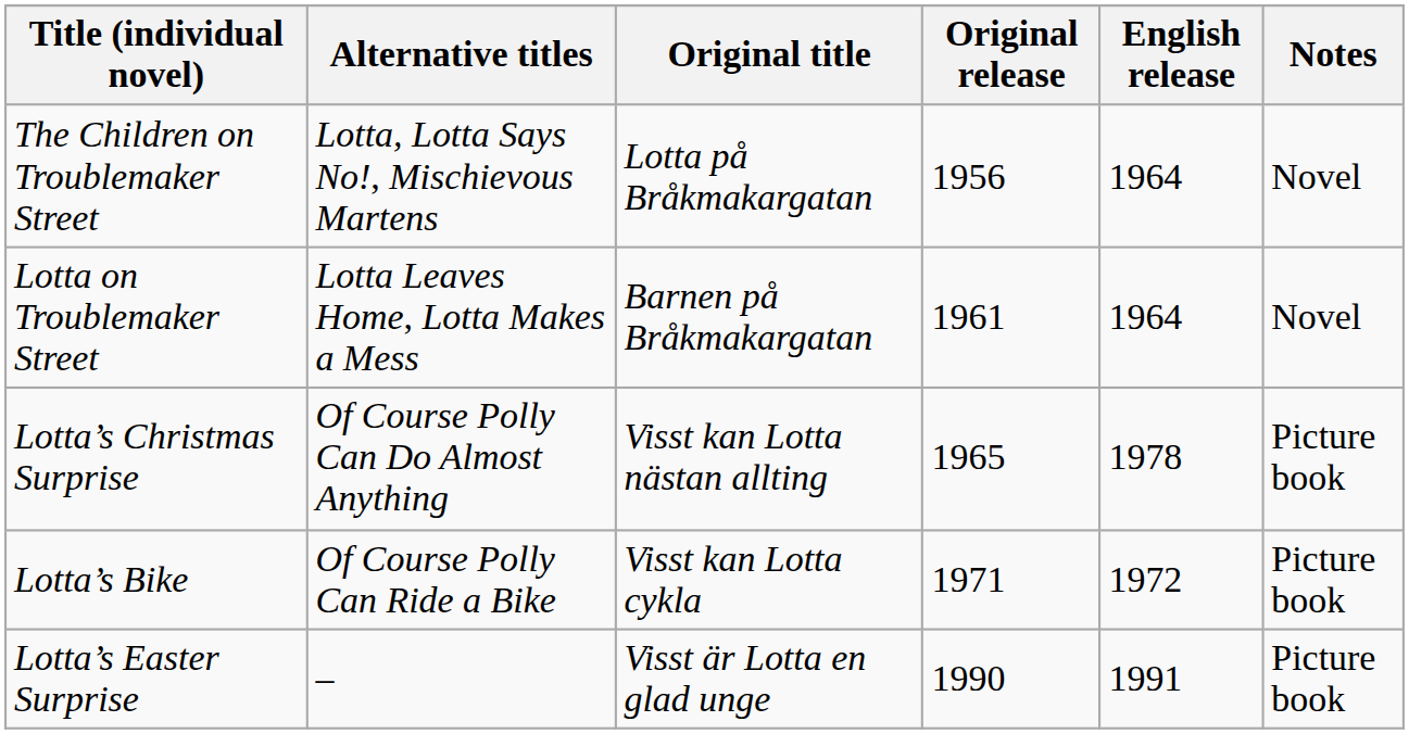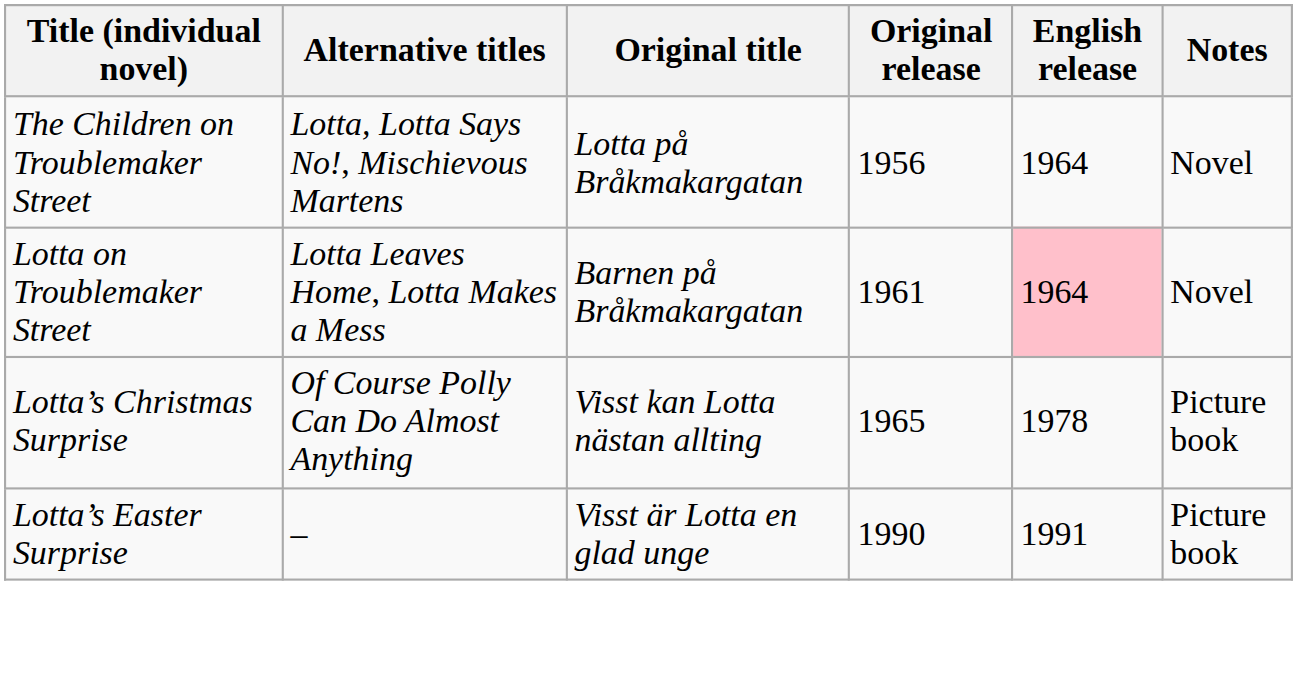 <table class="wikitable">
 <tr bgcolor="#CCCCCC" align="center">
 </tr>
 <tr>
 <th>Title (individual novel)</th>
 <th>Alternative titles</th>
 <th>Original title</th>
 <th>Original release</th>
 <th>English release</th>
 <th>Notes</th>
 </tr>
 <tr>
 <td><em>The Children on Troublemaker Street</em></td>
 <td><em>Lotta, Lotta Says No!</em>, <em>Mischievous Martens</em></td>
 <td><em>Lotta på Bråkmakargatan</em></td>
 <td>1956</td>
 <td>1964</td>
 <td>Novel</td>
 </tr>
 <tr>
 <td><em>Lotta on Troublemaker Street</em></td>
 <td><em>Lotta Leaves Home</em>, <em>Lotta Makes a Mess</em></td>
 <td><em>Barnen på Bråkmakargatan</em></td>
 <td>1961</td>
-<td>1964</td>
+<td style="background: pink;">1964</td>
 <td>Novel</td>
 </tr>
 <tr>
 <td><em>Lotta’s Christmas Surprise</em></td>
 <td><em>Of Course Polly Can Do Almost Anything</em></td>
 <td><em>Visst kan Lotta nästan allting</em></td>
 <td>1965</td>
 <td>1978</td>
 <td>Picture book</td>
 </tr>
 <tr>
-<td><em>Lotta’s Bike</em></td>
-<td><em>Of Course Polly Can Ride a Bike</em></td>
-<td><em>Visst kan Lotta cykla</em></td>
-<td>1971</td>
-<td>1972</td>
-<td>Picture book</td>
-</tr>
-<tr>
 <td><em>Lotta’s Easter Surprise</em></td>
 <td>–</td>
 <td><em>Visst är Lotta en glad unge</em></td>
 <td>1990</td>
 <td>1991</td>
 <td>Picture book</td>
 </tr>
 </table>
